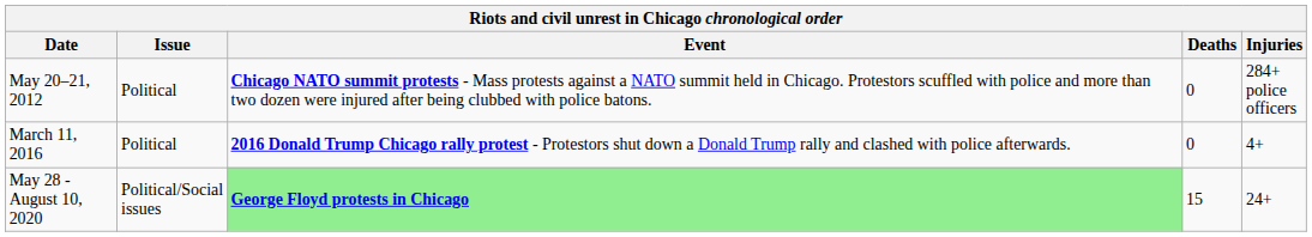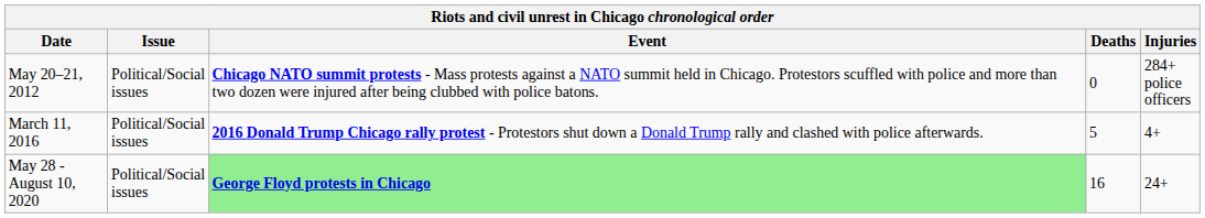 <table class="wikitable">
 <tr>
 <th align="center" colspan="5"><strong>Riots and civil unrest in Chicago</strong> <em>chronological order</em></th>
 </tr>
 <tr>
 <th scope="col" width="100">Date</th>
 <th scope="col" width="50">Issue</th>
 <th scope="col">Event</th>
 <th scope="col" width="50">Deaths</th>
 <th scope="col" width="50">Injuries</th>
 </tr>
 <tr>
 <td>May 20–21, 2012</td>
-<td>Political</td>
+<td>Political/Social issues</td>
 <td><strong><a href='#'>Chicago NATO summit protests</a></strong> - Mass protests against a <a href='#'>NATO</a> summit held in Chicago. Protestors scuffled with police and more than two dozen were injured after being clubbed with police batons.</td>
 <td>0</td>
 <td>284+ police officers</td>
 </tr>
 <tr>
 <td>March 11, 2016</td>
-<td>Political</td>
+<td>Political/Social issues</td>
 <td><strong><a href='#'>2016 Donald Trump Chicago rally protest</a></strong> - Protestors shut down a <a href='#'>Donald Trump</a> rally and clashed with police afterwards.</td>
-<td>0</td>
+<td>5</td>
 <td>4+</td>
 </tr>
 <tr>
 <td>May 28 - August 10, 2020</td>
 <td>Political/Social issues</td>
 <td style="background: lightgreen;"><strong><a href='#'>George Floyd protests in Chicago</a></strong></td>
-<td>15</td>
+<td>16</td>
 <td>24+</td>
 </tr>
 </table>
